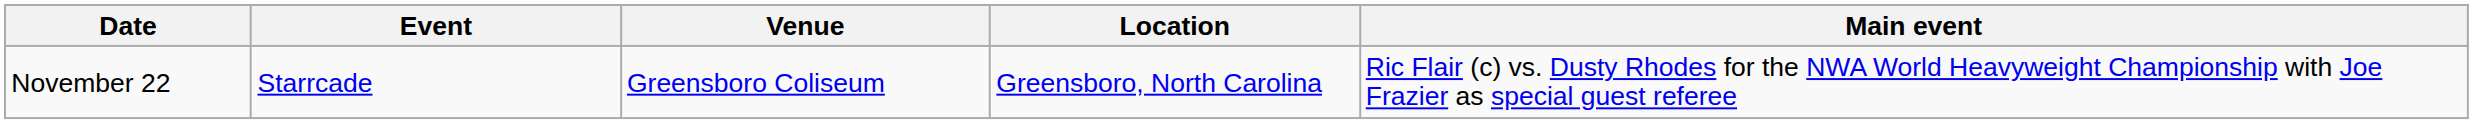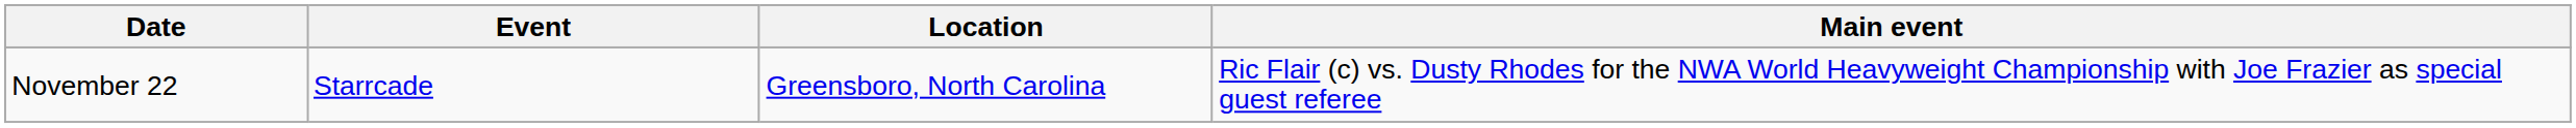 <table class="sortable wikitable succession-box" style="font-size:85%; width: 100%">
 <tr>
 <th width=10%>Date</th>
 <th width=15%>Event</th>
-<th width=15%>Venue</th>
 <th width=15%>Location</th>
 <th width=45%>Main event</th>
 </tr>
 <tr>
 <td>November 22</td>
 <td><a href='#'>Starrcade</a></td>
-<td><a href='#'>Greensboro Coliseum</a></td>
 <td><a href='#'>Greensboro, North Carolina</a></td>
 <td><a href='#'>Ric Flair</a> (c) vs. <a href='#'>Dusty Rhodes</a> for the <a href='#'>NWA World Heavyweight Championship</a> with <a href='#'>Joe Frazier</a> as <a href='#'>special guest referee</a></td>
 </tr>
 </table>
